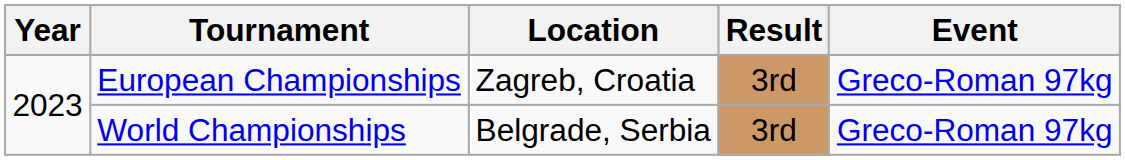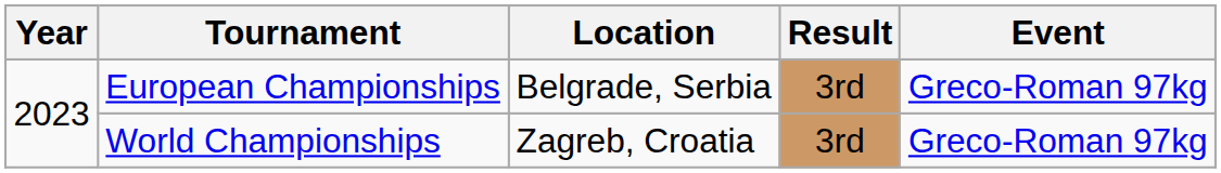 <table class="wikitable" style="font-size:95%;">
 <tr>
 <th>Year</th>
 <th>Tournament</th>
 <th>Location</th>
 <th>Result</th>
 <th>Event</th>
 </tr>
 <tr>
 <td rowspan=2>2023</td>
 <td><a href='#'>European Championships</a></td>
-<td>Zagreb, Croatia</td>
+<td>Belgrade, Serbia</td>
 <td align="center" bgcolor="cc9966">3rd</td>
 <td><a href='#'>Greco-Roman 97kg</a></td>
 </tr>
 <tr>
 <td><a href='#'>World Championships</a></td>
-<td>Belgrade, Serbia</td>
+<td>Zagreb, Croatia</td>
 <td align="center" bgcolor="cc9966">3rd</td>
 <td><a href='#'>Greco-Roman 97kg</a></td>
 </tr>
 </table>
